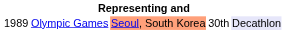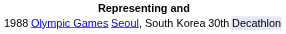 <table>
 <tr>
 <th colspan="6">Representing  and </th>
 </tr>
 <tr>
-<td>1989</td>
+<td>1988</td>
 <td><a href='#'>Olympic Games</a></td>
-<td style="background: lightsalmon;"><a href='#'>Seoul</a>, South Korea</td>
+<td><a href='#'>Seoul</a>, South Korea</td>
 <td>30th</td>
 <td style="background: lavender;">Decathlon</td>
 <td></td>
 </tr>
 </table>
